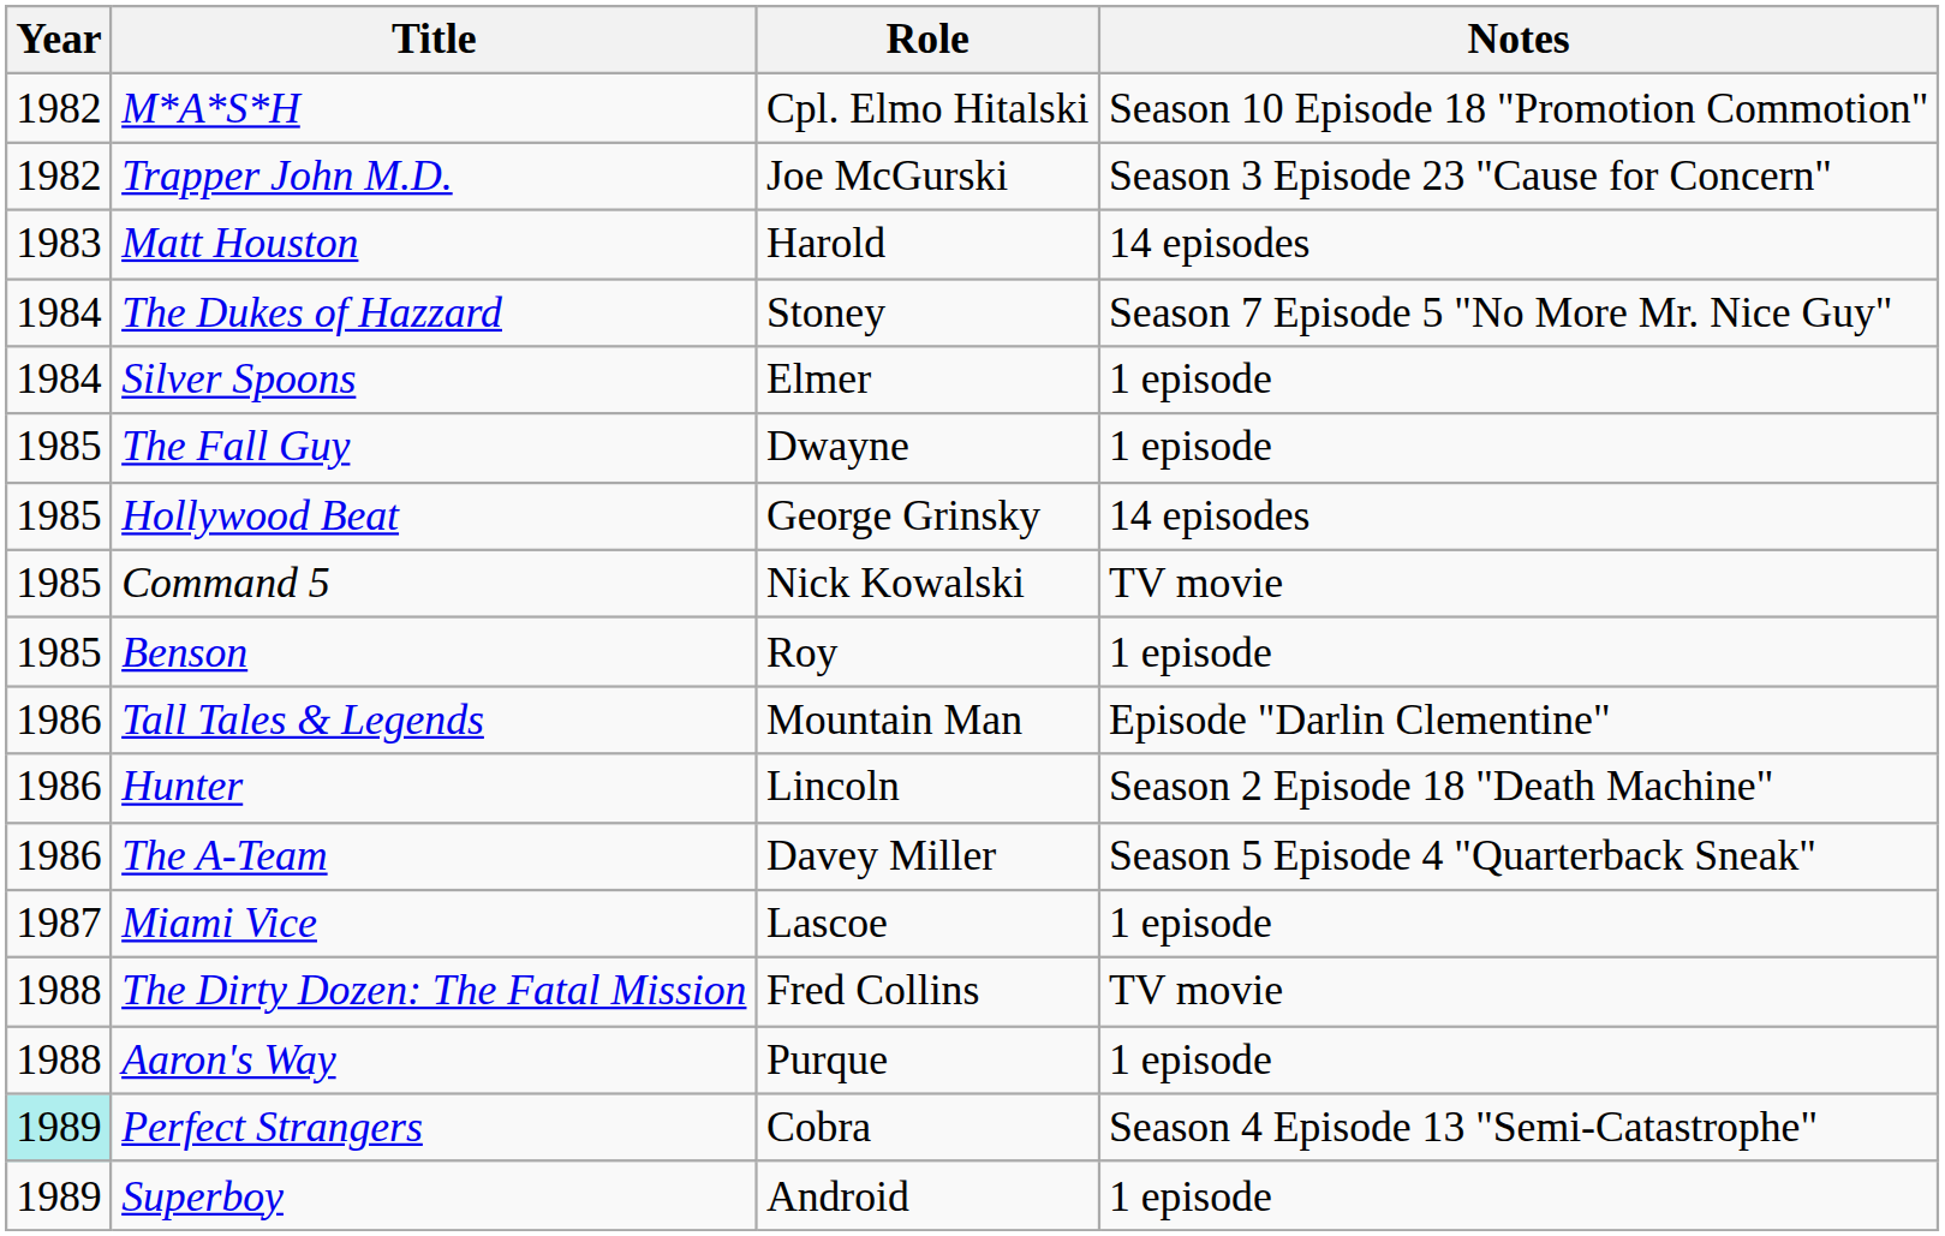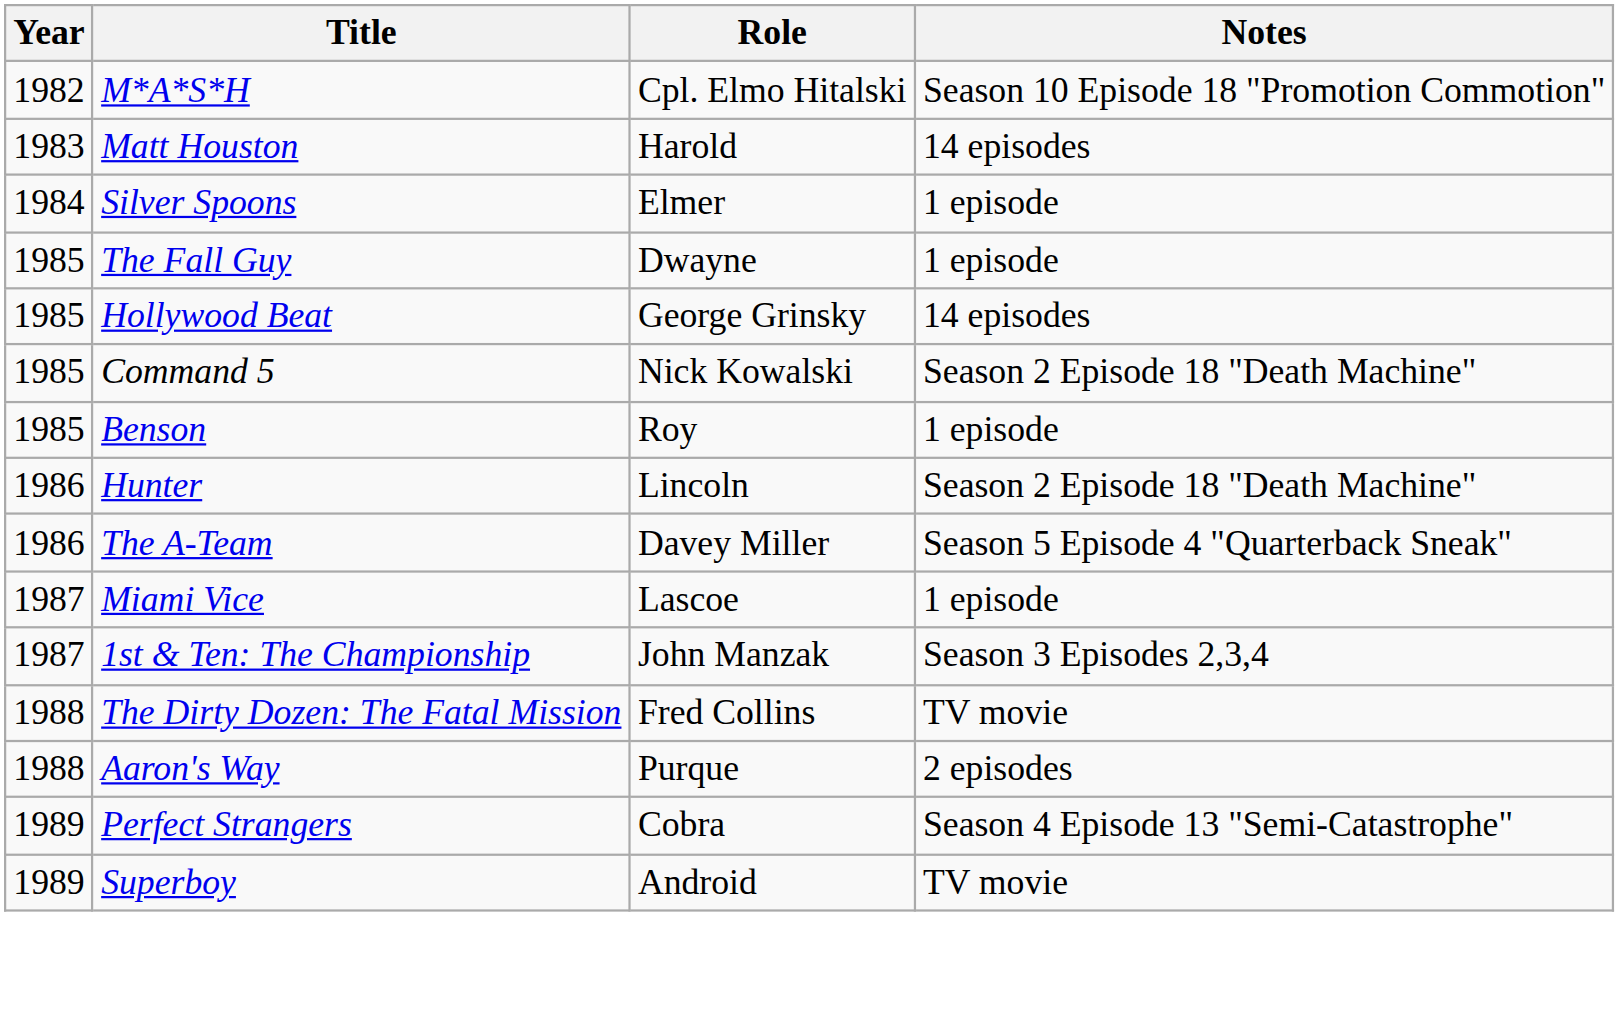 <table class="wikitable sortable">
 <tr>
 <th>Year</th>
 <th>Title</th>
 <th>Role</th>
 <th class="unsortable">Notes</th>
 </tr>
 <tr>
 <td>1982</td>
 <td><em><a href='#'>M*A*S*H</a></em></td>
 <td>Cpl. Elmo Hitalski</td>
 <td>Season 10 Episode 18 "Promotion Commotion"</td>
 </tr>
 <tr>
-<td>1982</td>
-<td><em><a href='#'>Trapper John M.D.</a></em></td>
-<td>Joe McGurski</td>
-<td>Season 3 Episode 23 "Cause for Concern"</td>
-</tr>
-<tr>
 <td>1983</td>
 <td><em><a href='#'>Matt Houston</a></em></td>
 <td>Harold</td>
 <td>14 episodes</td>
-</tr>
-<tr>
-<td>1984</td>
-<td><em><a href='#'>The Dukes of Hazzard</a></em></td>
-<td>Stoney</td>
-<td>Season 7 Episode 5 "No More Mr. Nice Guy"</td>
 </tr>
 <tr>
 <td>1984</td>
 <td><em><a href='#'>Silver Spoons</a></em></td>
 <td>Elmer</td>
 <td>1 episode</td>
 </tr>
 <tr>
 <td>1985</td>
 <td><em><a href='#'>The Fall Guy</a></em></td>
 <td>Dwayne</td>
 <td>1 episode</td>
 </tr>
 <tr>
 <td>1985</td>
 <td><em><a href='#'>Hollywood Beat</a></em></td>
 <td>George Grinsky</td>
 <td>14 episodes</td>
 </tr>
 <tr>
 <td>1985</td>
 <td><em>Command 5</em></td>
 <td>Nick Kowalski</td>
-<td>TV movie</td>
+<td>Season 2 Episode 18 "Death Machine"</td>
 </tr>
 <tr>
 <td>1985</td>
 <td><em><a href='#'>Benson</a></em></td>
 <td>Roy</td>
 <td>1 episode</td>
-</tr>
-<tr>
-<td>1986</td>
-<td><em><a href='#'>Tall Tales & Legends</a></em></td>
-<td>Mountain Man</td>
-<td>Episode "Darlin Clementine"</td>
 </tr>
 <tr>
 <td>1986</td>
 <td><em><a href='#'>Hunter</a></em></td>
 <td>Lincoln</td>
 <td>Season 2 Episode 18 "Death Machine"</td>
 </tr>
 <tr>
 <td>1986</td>
 <td><em><a href='#'>The A-Team</a></em></td>
 <td>Davey Miller</td>
 <td>Season 5 Episode 4 "Quarterback Sneak"</td>
 </tr>
 <tr>
 <td>1987</td>
 <td><em><a href='#'>Miami Vice</a></em></td>
 <td>Lascoe</td>
 <td>1 episode</td>
 </tr>
 <tr>
+<td>1987</td>
+<td><em><a href='#'>1st & Ten: The Championship</a></em></td>
+<td>John Manzak</td>
+<td>Season 3 Episodes 2,3,4</td>
+</tr>
+<tr>
 <td>1988</td>
 <td><em><a href='#'>The Dirty Dozen: The Fatal Mission</a></em></td>
 <td>Fred Collins</td>
 <td>TV movie</td>
 </tr>
 <tr>
 <td>1988</td>
 <td><em><a href='#'>Aaron's Way</a></em></td>
 <td>Purque</td>
-<td>1 episode</td>
+<td>2 episodes</td>
 </tr>
 <tr>
-<td style="background: paleturquoise;">1989</td>
+<td>1989</td>
 <td><em><a href='#'>Perfect Strangers</a></em></td>
 <td>Cobra</td>
 <td>Season 4 Episode 13 "Semi-Catastrophe"</td>
 </tr>
 <tr>
 <td>1989</td>
 <td><em><a href='#'>Superboy</a></em></td>
 <td>Android</td>
-<td>1 episode</td>
+<td>TV movie</td>
 </tr>
 </table>
